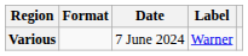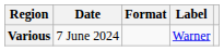 <table class="wikitable plainrowheaders">
 <tr>
 <th scope="col">Region</th>
+<th scope="col">Date</th>
 <th scope="col">Format</th>
-<th scope="col">Date</th>
 <th scope="col">Label</th>
 <th scope="col"></th>
 </tr>
 <tr>
 <th scope="row">Various</th>
+<td>7 June 2024</td>
 <td></td>
-<td>7 June 2024</td>
 <td><a href='#'>Warner</a></td>
 <td style="text-align:center"></td>
 </tr>
 </table>
